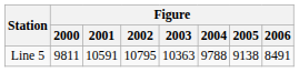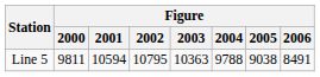 <table class="wikitable">
 <tr>
 <th rowspan="2">Station</th>
 <th colspan="7">Figure</th>
 </tr>
 <tr>
 <th>2000</th>
 <th>2001</th>
 <th>2002</th>
 <th>2003</th>
 <th>2004</th>
 <th>2005</th>
 <th>2006</th>
 </tr>
 <tr ---->
 <td align="center">Line 5</td>
 <td align="right">9811</td>
-<td align="right">10591</td>
+<td align="right">10594</td>
 <td align="right">10795</td>
 <td align="right">10363</td>
 <td align="right">9788</td>
-<td align="right">9138</td>
+<td align="right">9038</td>
 <td align="right">8491</td>
 </tr>
 </table>
